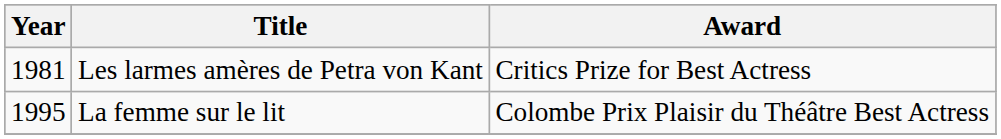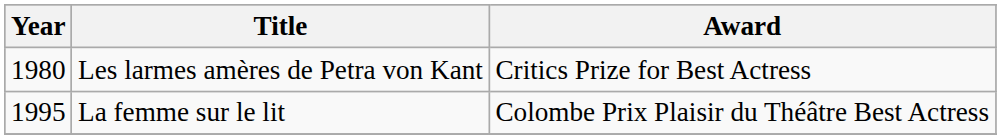 <table class="wikitable">
 <tr>
 <th>Year</th>
 <th>Title</th>
 <th>Award</th>
 </tr>
 <tr>
-<td>1981</td>
+<td>1980</td>
 <td>Les larmes amères de Petra von Kant</td>
 <td>Critics Prize for Best Actress</td>
 </tr>
 <tr>
 <td>1995</td>
 <td>La femme sur le lit</td>
 <td>Colombe Prix Plaisir du Théâtre Best Actress</td>
 </tr>
 <tr>
 </tr>
 </table>
